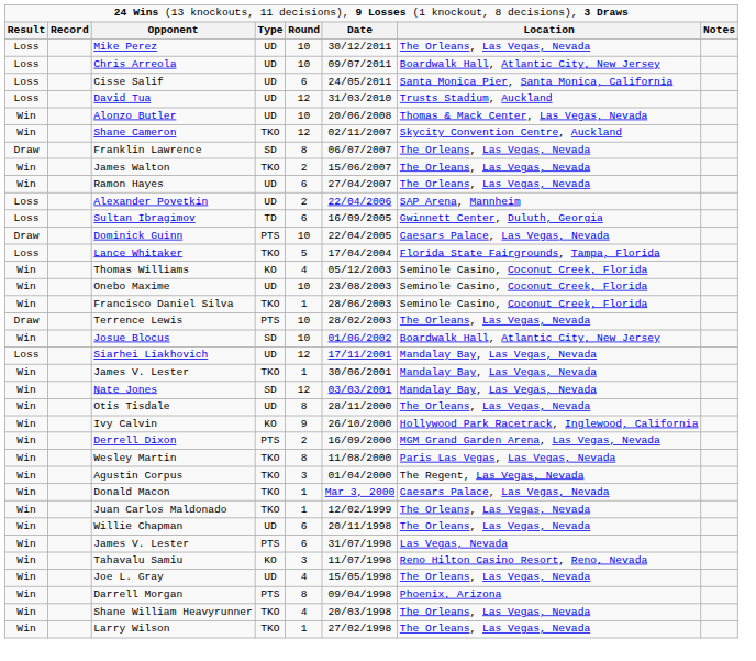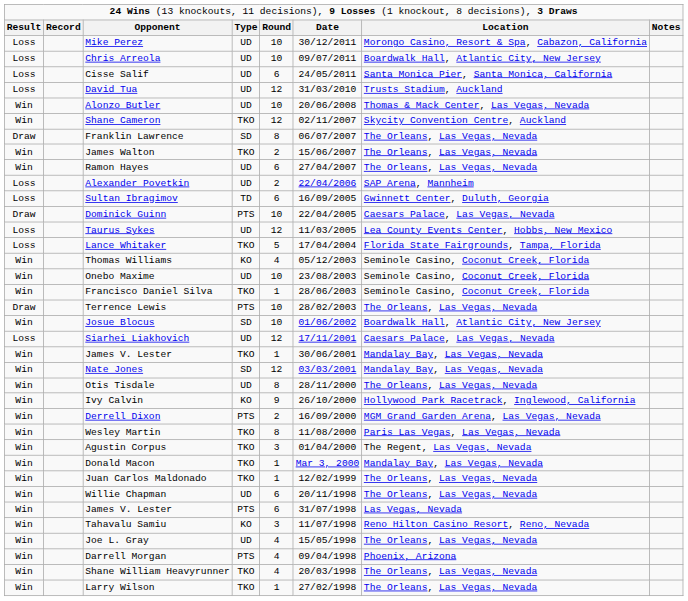 <table class="wikitable" style="text-align:center; font-size:95%">
 <tr>
 <td colspan=8><strong>24 Wins</strong> (13 knockouts, 11 decisions), <strong>9 Losses</strong> (1 knockout, 8 decisions), <strong>3 Draws</strong></td>
 </tr>
 <tr>
 <th>Result</th>
 <th>Record</th>
 <th>Opponent</th>
 <th>Type</th>
 <th>Round</th>
 <th>Date</th>
 <th>Location</th>
 <th>Notes</th>
 </tr>
 <tr>
 <td>Loss</td>
 <td></td>
 <td align=left> <a href='#'>Mike Perez</a></td>
 <td>UD</td>
 <td>10</td>
 <td>30/12/2011</td>
-<td align=left> <a href='#'>The Orleans</a>, <a href='#'>Las Vegas, Nevada</a></td>
+<td align=left> <a href='#'>Morongo Casino, Resort & Spa</a>, <a href='#'>Cabazon, California</a></td>
 <td align=left></td>
 </tr>
 <tr>
 <td>Loss</td>
 <td></td>
 <td align=left> <a href='#'>Chris Arreola</a></td>
 <td>UD</td>
 <td>10</td>
 <td>09/07/2011</td>
 <td align=left> <a href='#'>Boardwalk Hall</a>, <a href='#'>Atlantic City, New Jersey</a></td>
 <td align=left></td>
 </tr>
 <tr>
 <td>Loss</td>
 <td></td>
 <td align=left> Cisse Salif</td>
 <td>UD</td>
 <td>6</td>
 <td>24/05/2011</td>
 <td align=left> <a href='#'>Santa Monica Pier</a>, <a href='#'>Santa Monica, California</a></td>
 <td align=left></td>
 </tr>
 <tr>
 <td>Loss</td>
 <td></td>
 <td align=left> <a href='#'>David Tua</a></td>
 <td>UD</td>
 <td>12</td>
 <td>31/03/2010</td>
 <td align=left> <a href='#'>Trusts Stadium</a>, <a href='#'>Auckland</a></td>
 <td align=left></td>
 </tr>
 <tr>
 <td>Win</td>
 <td></td>
 <td align=left> <a href='#'>Alonzo Butler</a></td>
 <td>UD</td>
 <td>10</td>
 <td>20/06/2008</td>
 <td align=left> <a href='#'>Thomas & Mack Center</a>, <a href='#'>Las Vegas, Nevada</a></td>
 <td align=left></td>
 </tr>
 <tr>
 <td>Win</td>
 <td></td>
 <td align=left> <a href='#'>Shane Cameron</a></td>
 <td>TKO</td>
 <td>12</td>
 <td>02/11/2007</td>
 <td align=left> <a href='#'>Skycity Convention Centre</a>, <a href='#'>Auckland</a></td>
 <td align=left></td>
 </tr>
 <tr>
 <td>Draw</td>
 <td></td>
 <td align=left> Franklin Lawrence</td>
 <td>SD</td>
 <td>8</td>
 <td>06/07/2007</td>
 <td align=left> <a href='#'>The Orleans</a>, <a href='#'>Las Vegas, Nevada</a></td>
 <td align=left></td>
 </tr>
 <tr>
 <td>Win</td>
 <td></td>
 <td align=left> James Walton</td>
 <td>TKO</td>
 <td>2</td>
 <td>15/06/2007</td>
 <td align=left> <a href='#'>The Orleans</a>, <a href='#'>Las Vegas, Nevada</a></td>
 <td align=left></td>
 </tr>
 <tr>
 <td>Win</td>
 <td></td>
 <td align=left> Ramon Hayes</td>
 <td>UD</td>
 <td>6</td>
 <td>27/04/2007</td>
 <td align=left> <a href='#'>The Orleans</a>, <a href='#'>Las Vegas, Nevada</a></td>
 <td align=left></td>
 </tr>
 <tr>
 <td>Loss</td>
 <td></td>
 <td align=left> <a href='#'>Alexander Povetkin</a></td>
 <td>UD</td>
 <td>2</td>
 <td><a href='#'>22/04/2006</a></td>
 <td align=left> <a href='#'>SAP Arena</a>, <a href='#'>Mannheim</a></td>
 <td align=left></td>
 </tr>
 <tr>
 <td>Loss</td>
 <td></td>
 <td align=left> <a href='#'>Sultan Ibragimov</a></td>
 <td>TD</td>
 <td>6</td>
 <td>16/09/2005</td>
 <td align=left> <a href='#'>Gwinnett Center</a>, <a href='#'>Duluth, Georgia</a></td>
 <td align=left></td>
 </tr>
 <tr>
 <td>Draw</td>
 <td></td>
 <td align=left> <a href='#'>Dominick Guinn</a></td>
 <td>PTS</td>
 <td>10</td>
 <td>22/04/2005</td>
 <td align=left> <a href='#'>Caesars Palace</a>, <a href='#'>Las Vegas, Nevada</a></td>
 <td align=left></td>
 </tr>
 <tr>
 <td>Loss</td>
 <td></td>
+<td align=left> <a href='#'>Taurus Sykes</a></td>
+<td>UD</td>
+<td>12</td>
+<td>11/03/2005</td>
+<td align=left> <a href='#'>Lea County Events Center</a>, <a href='#'>Hobbs, New Mexico</a></td>
+<td align=left></td>
+</tr>
+<tr>
+<td>Loss</td>
+<td></td>
 <td align=left> <a href='#'>Lance Whitaker</a></td>
 <td>TKO</td>
 <td>5</td>
 <td>17/04/2004</td>
 <td align=left> <a href='#'>Florida State Fairgrounds</a>, <a href='#'>Tampa, Florida</a></td>
 <td align=left></td>
 </tr>
 <tr>
 <td>Win</td>
 <td></td>
 <td align=left> Thomas Williams</td>
 <td>KO</td>
 <td>4</td>
 <td>05/12/2003</td>
 <td align=left> Seminole Casino, <a href='#'>Coconut Creek, Florida</a></td>
 <td align=left></td>
 </tr>
 <tr>
 <td>Win</td>
 <td></td>
 <td align=left> Onebo Maxime</td>
 <td>UD</td>
 <td>10</td>
 <td>23/08/2003</td>
 <td align=left> Seminole Casino, <a href='#'>Coconut Creek, Florida</a></td>
 <td align=left></td>
 </tr>
 <tr>
 <td>Win</td>
 <td></td>
 <td align=left> Francisco Daniel Silva</td>
 <td>TKO</td>
 <td>1</td>
 <td>28/06/2003</td>
 <td align=left> Seminole Casino, <a href='#'>Coconut Creek, Florida</a></td>
 <td align=left></td>
 </tr>
 <tr>
 <td>Draw</td>
 <td></td>
 <td align=left> Terrence Lewis</td>
 <td>PTS</td>
 <td>10</td>
 <td>28/02/2003</td>
 <td align=left> <a href='#'>The Orleans</a>, <a href='#'>Las Vegas, Nevada</a></td>
 <td align=left></td>
 </tr>
 <tr>
 <td>Win</td>
 <td></td>
 <td align=left> <a href='#'>Josue Blocus</a></td>
 <td>SD</td>
 <td>10</td>
 <td><a href='#'>01/06/2002</a></td>
 <td align=left> <a href='#'>Boardwalk Hall</a>, <a href='#'>Atlantic City, New Jersey</a></td>
 <td align=left></td>
 </tr>
 <tr>
 <td>Loss</td>
 <td></td>
 <td align=left> <a href='#'>Siarhei Liakhovich</a></td>
 <td>UD</td>
 <td>12</td>
 <td><a href='#'>17/11/2001</a></td>
-<td align=left> <a href='#'>Mandalay Bay</a>, <a href='#'>Las Vegas, Nevada</a></td>
+<td align=left> <a href='#'>Caesars Palace</a>, <a href='#'>Las Vegas, Nevada</a></td>
 <td align=left></td>
 </tr>
 <tr>
 <td>Win</td>
 <td></td>
 <td align=left> James V. Lester</td>
 <td>TKO</td>
 <td>1</td>
 <td>30/06/2001</td>
 <td align=left> <a href='#'>Mandalay Bay</a>, <a href='#'>Las Vegas, Nevada</a></td>
 <td align=left></td>
 </tr>
 <tr>
 <td>Win</td>
 <td></td>
 <td align=left> <a href='#'>Nate Jones</a></td>
 <td>SD</td>
 <td>12</td>
 <td><a href='#'>03/03/2001</a></td>
 <td align=left> <a href='#'>Mandalay Bay</a>, <a href='#'>Las Vegas, Nevada</a></td>
 <td align=left></td>
 </tr>
 <tr>
 <td>Win</td>
 <td></td>
 <td align=left> Otis Tisdale</td>
 <td>UD</td>
 <td>8</td>
 <td>28/11/2000</td>
 <td align=left> <a href='#'>The Orleans</a>, <a href='#'>Las Vegas, Nevada</a></td>
 <td align=left></td>
 </tr>
 <tr>
 <td>Win</td>
 <td></td>
 <td align=left> Ivy Calvin</td>
 <td>KO</td>
 <td>9</td>
 <td>26/10/2000</td>
 <td align=left> <a href='#'>Hollywood Park Racetrack</a>, <a href='#'>Inglewood, California</a></td>
 <td align=left></td>
 </tr>
 <tr>
 <td>Win</td>
 <td></td>
 <td align=left> <a href='#'>Derrell Dixon</a></td>
 <td>PTS</td>
 <td>2</td>
 <td>16/09/2000</td>
 <td align=left> <a href='#'>MGM Grand Garden Arena</a>, <a href='#'>Las Vegas, Nevada</a></td>
 <td align=left></td>
 </tr>
 <tr>
 <td>Win</td>
 <td></td>
 <td align=left> Wesley Martin</td>
 <td>TKO</td>
 <td>8</td>
 <td>11/08/2000</td>
 <td align=left> <a href='#'>Paris Las Vegas</a>, <a href='#'>Las Vegas, Nevada</a></td>
 <td align=left></td>
 </tr>
 <tr>
 <td>Win</td>
 <td></td>
 <td align=left> Agustin Corpus</td>
 <td>TKO</td>
 <td>3</td>
 <td>01/04/2000</td>
 <td align=left> The Regent, <a href='#'>Las Vegas, Nevada</a></td>
 <td align=left></td>
 </tr>
 <tr>
 <td>Win</td>
 <td></td>
 <td align=left> Donald Macon</td>
 <td>TKO</td>
 <td>1</td>
 <td><a href='#'>Mar 3, 2000</a></td>
-<td align=left> <a href='#'>Caesars Palace</a>, <a href='#'>Las Vegas, Nevada</a></td>
+<td align=left> <a href='#'>Mandalay Bay</a>, <a href='#'>Las Vegas, Nevada</a></td>
 <td align=left></td>
 </tr>
 <tr>
 <td>Win</td>
 <td></td>
 <td align=left> Juan Carlos Maldonado</td>
 <td>TKO</td>
 <td>1</td>
 <td>12/02/1999</td>
 <td align=left> <a href='#'>The Orleans</a>, <a href='#'>Las Vegas, Nevada</a></td>
 <td align=left></td>
 </tr>
 <tr>
 <td>Win</td>
 <td></td>
 <td align=left> Willie Chapman</td>
 <td>UD</td>
 <td>6</td>
 <td>20/11/1998</td>
 <td align=left> <a href='#'>The Orleans</a>, <a href='#'>Las Vegas, Nevada</a></td>
 <td align=left></td>
 </tr>
 <tr>
 <td>Win</td>
 <td></td>
 <td align=left> James V. Lester</td>
 <td>PTS</td>
 <td>6</td>
 <td>31/07/1998</td>
 <td align=left> <a href='#'>Las Vegas, Nevada</a></td>
 <td align=left></td>
 </tr>
 <tr>
 <td>Win</td>
 <td></td>
 <td align=left>Tahavalu Samiu</td>
 <td>KO</td>
 <td>3</td>
 <td>11/07/1998</td>
 <td align=left> <a href='#'>Reno Hilton Casino Resort</a>, <a href='#'>Reno, Nevada</a></td>
 <td align=left></td>
 </tr>
 <tr>
 <td>Win</td>
 <td></td>
 <td align=left> Joe L. Gray</td>
 <td>UD</td>
 <td>4</td>
 <td>15/05/1998</td>
 <td align=left> <a href='#'>The Orleans</a>, <a href='#'>Las Vegas, Nevada</a></td>
 <td align=left></td>
 </tr>
 <tr>
 <td>Win</td>
 <td></td>
 <td align=left> Darrell Morgan</td>
 <td>PTS</td>
-<td>8</td>
+<td>4</td>
 <td>09/04/1998</td>
 <td align=left> <a href='#'>Phoenix, Arizona</a></td>
 <td align=left></td>
 </tr>
 <tr>
 <td>Win</td>
 <td></td>
 <td align=left> Shane William Heavyrunner</td>
 <td>TKO</td>
 <td>4</td>
 <td>20/03/1998</td>
 <td align=left> <a href='#'>The Orleans</a>, <a href='#'>Las Vegas, Nevada</a></td>
 <td align=left></td>
 </tr>
 <tr>
 <td>Win</td>
 <td></td>
 <td align=left> Larry Wilson</td>
 <td>TKO</td>
 <td>1</td>
 <td>27/02/1998</td>
 <td align=left> <a href='#'>The Orleans</a>, <a href='#'>Las Vegas, Nevada</a></td>
 <td align=left></td>
 </tr>
 </table>
